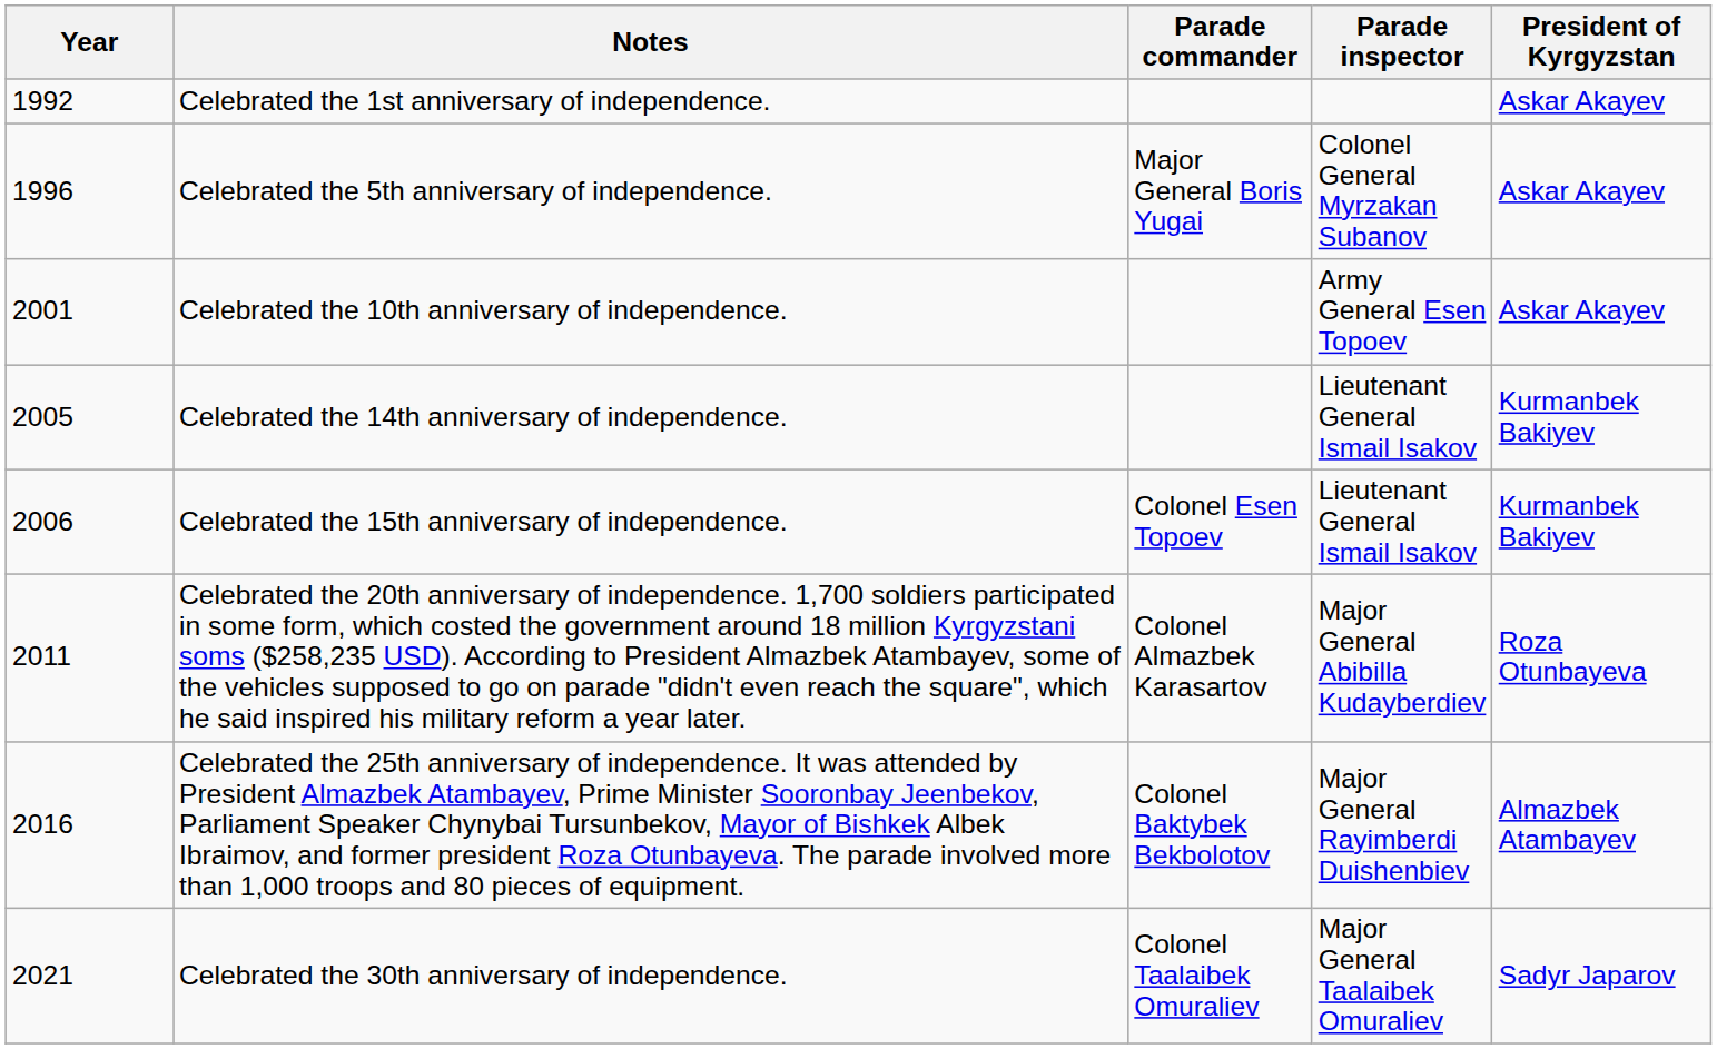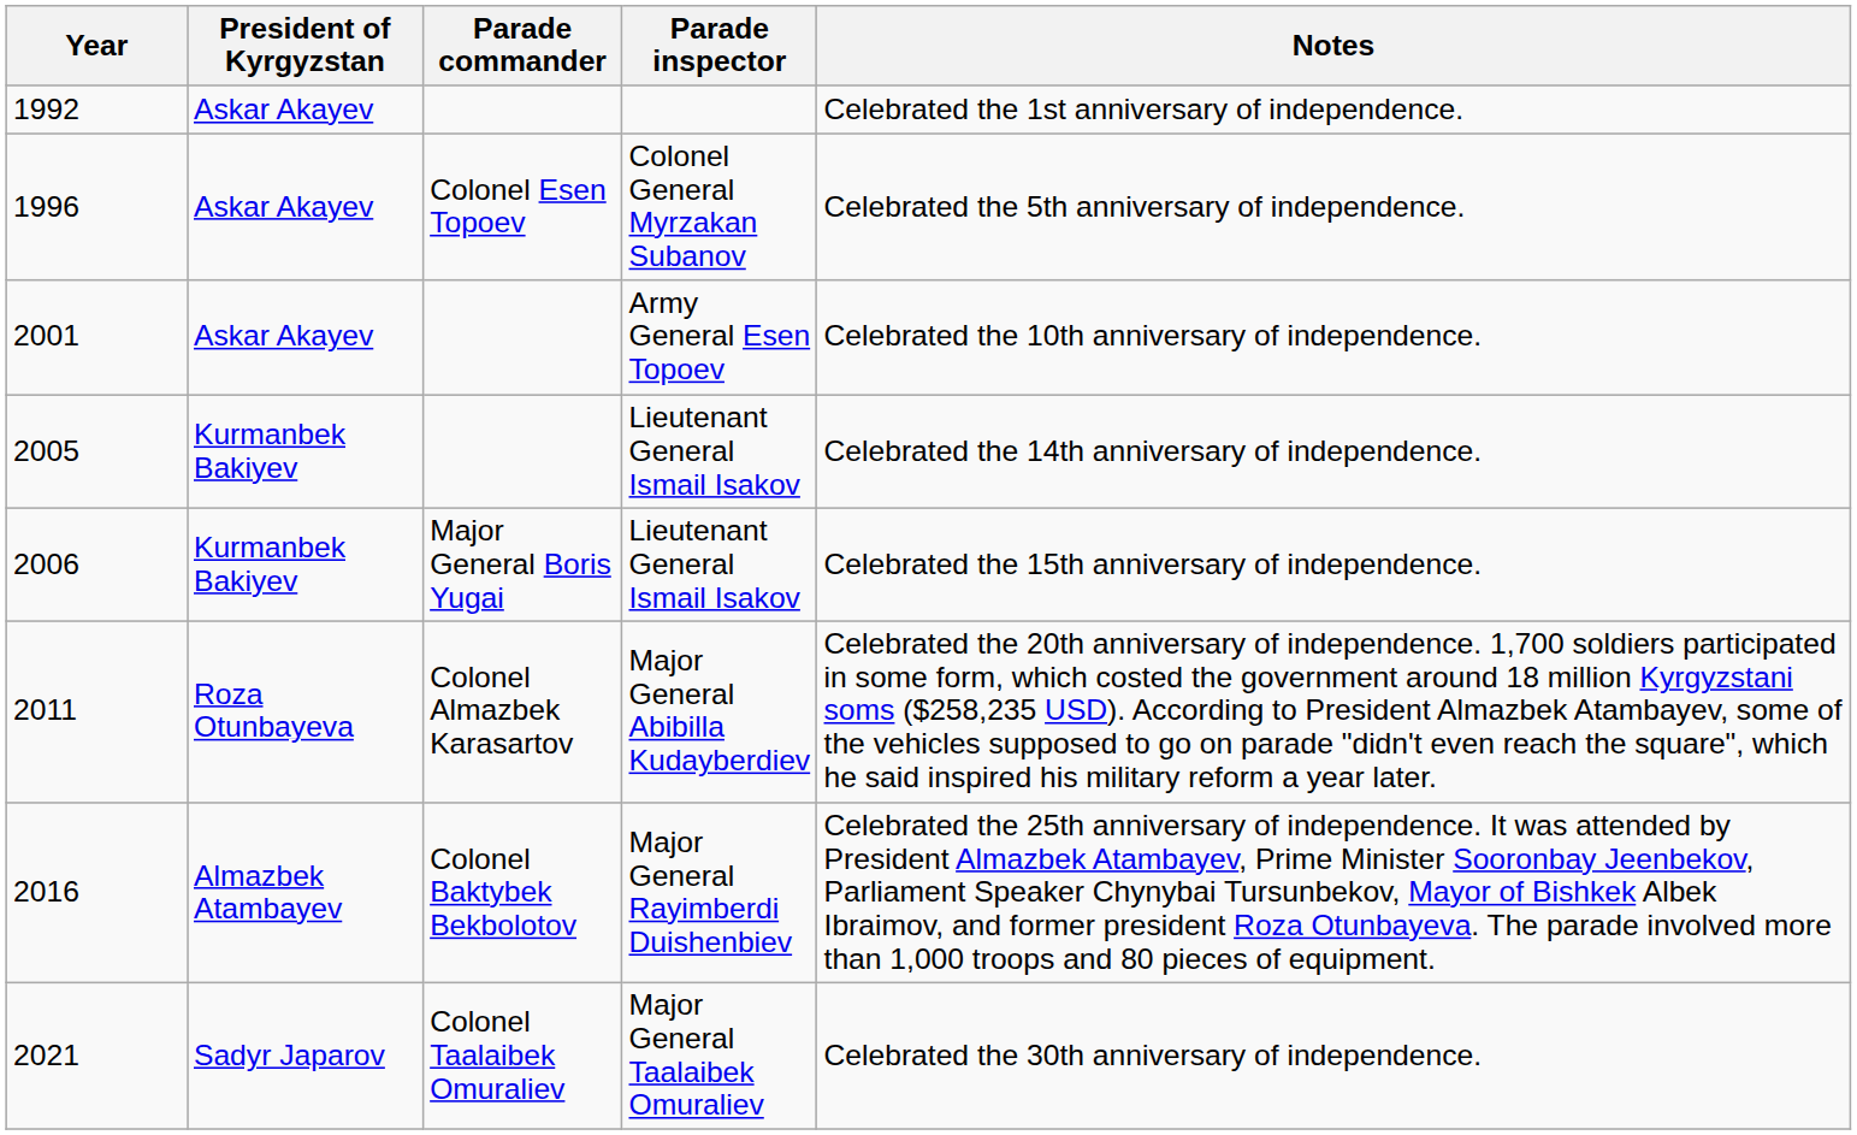 <table class="wikitable" style="margin: 1em auto 1em auto">
 <tr>
 <th width="90">Year</th>
-<th width="550">Notes</th>
+<th width="120">President of Kyrgyzstan</th>
 <th width="100">Parade commander</th>
 <th width="90">Parade inspector</th>
-<th width="120">President of Kyrgyzstan</th>
+<th width="550">Notes</th>
 </tr>
 <tr>
 <td>1992</td>
-<td>Celebrated the 1st anniversary of independence.</td>
+<td><a href='#'>Askar Akayev</a></td>
 <td></td>
 <td></td>
-<td><a href='#'>Askar Akayev</a></td>
+<td>Celebrated the 1st anniversary of independence.</td>
 </tr>
 <tr>
 <td>1996</td>
+<td><a href='#'>Askar Akayev</a></td>
+<td>Colonel <a href='#'>Esen Topoev</a></td>
+<td>Colonel General <a href='#'>Myrzakan Subanov</a></td>
 <td>Celebrated the 5th anniversary of independence.</td>
-<td>Major General <a href='#'>Boris Yugai</a></td>
-<td>Colonel General <a href='#'>Myrzakan Subanov</a></td>
-<td><a href='#'>Askar Akayev</a></td>
 </tr>
 <tr>
 <td>2001</td>
-<td>Celebrated the 10th anniversary of independence.</td>
+<td><a href='#'>Askar Akayev</a></td>
 <td></td>
 <td>Army General <a href='#'>Esen Topoev</a></td>
-<td><a href='#'>Askar Akayev</a></td>
+<td>Celebrated the 10th anniversary of independence.</td>
 </tr>
 <tr>
 <td>2005</td>
-<td>Celebrated the 14th anniversary of independence.</td>
+<td><a href='#'>Kurmanbek Bakiyev</a></td>
 <td></td>
 <td>Lieutenant General <a href='#'>Ismail Isakov</a></td>
-<td><a href='#'>Kurmanbek Bakiyev</a></td>
+<td>Celebrated the 14th anniversary of independence.</td>
 </tr>
 <tr>
 <td>2006</td>
+<td><a href='#'>Kurmanbek Bakiyev</a></td>
+<td>Major General <a href='#'>Boris Yugai</a></td>
+<td>Lieutenant General <a href='#'>Ismail Isakov</a></td>
 <td>Celebrated the 15th anniversary of independence.</td>
-<td>Colonel <a href='#'>Esen Topoev</a></td>
-<td>Lieutenant General <a href='#'>Ismail Isakov</a></td>
-<td><a href='#'>Kurmanbek Bakiyev</a></td>
 </tr>
 <tr>
 <td>2011</td>
-<td>Celebrated the 20th anniversary of independence. 1,700 soldiers participated in some form, which costed the government around 18 million <a href='#'>Kyrgyzstani soms</a> ($258,235 <a href='#'>USD</a>). According to President Almazbek Atambayev, some of the vehicles supposed to go on parade "didn't even reach the square", which he said inspired his military reform a year later.</td>
+<td><a href='#'>Roza Otunbayeva</a></td>
 <td>Colonel Almazbek Karasartov</td>
 <td>Major General <a href='#'>Abibilla Kudayberdiev</a></td>
-<td><a href='#'>Roza Otunbayeva</a></td>
+<td>Celebrated the 20th anniversary of independence. 1,700 soldiers participated in some form, which costed the government around 18 million <a href='#'>Kyrgyzstani soms</a> ($258,235 <a href='#'>USD</a>). According to President Almazbek Atambayev, some of the vehicles supposed to go on parade "didn't even reach the square", which he said inspired his military reform a year later.</td>
 </tr>
 <tr>
 <td>2016</td>
-<td>Celebrated the 25th anniversary of independence. It was attended by President <a href='#'>Almazbek Atambayev</a>, Prime Minister <a href='#'>Sooronbay Jeenbekov</a>, Parliament Speaker Chynybai Tursunbekov, <a href='#'>Mayor of Bishkek</a> Albek Ibraimov, and former president <a href='#'>Roza Otunbayeva</a>. The parade involved more than 1,000 troops and 80 pieces of equipment.</td>
+<td><a href='#'>Almazbek Atambayev</a></td>
 <td>Colonel <a href='#'>Baktybek Bekbolotov</a></td>
 <td>Major General <a href='#'>Rayimberdi Duishenbiev</a></td>
-<td><a href='#'>Almazbek Atambayev</a></td>
+<td>Celebrated the 25th anniversary of independence. It was attended by President <a href='#'>Almazbek Atambayev</a>, Prime Minister <a href='#'>Sooronbay Jeenbekov</a>, Parliament Speaker Chynybai Tursunbekov, <a href='#'>Mayor of Bishkek</a> Albek Ibraimov, and former president <a href='#'>Roza Otunbayeva</a>. The parade involved more than 1,000 troops and 80 pieces of equipment.</td>
 </tr>
 <tr>
 <td>2021</td>
-<td>Celebrated the 30th anniversary of independence.</td>
+<td><a href='#'>Sadyr Japarov</a></td>
 <td>Colonel <a href='#'>Taalaibek Omuraliev</a></td>
 <td>Major General <a href='#'>Taalaibek Omuraliev</a></td>
-<td><a href='#'>Sadyr Japarov</a></td>
+<td>Celebrated the 30th anniversary of independence.</td>
 </tr>
 </table>
